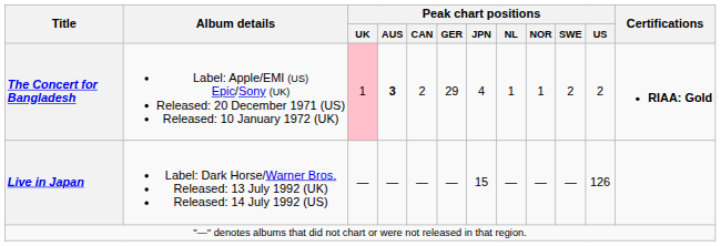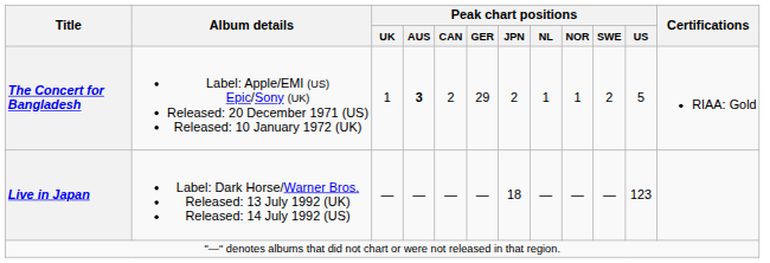 <table class="wikitable plainrowheaders" style="text-align:center;">
 <tr>
 <th scope="col" rowspan="2" style="width:150px;">Title</th>
 <th scope="col" rowspan="2">Album details</th>
 <th scope="col" colspan="9">Peak chart positions</th>
 <th scope="col" rowspan="2">Certifications</th>
 </tr>
 <tr>
 <th scope="col" style="width:2em"><small>UK</small><br></th>
 <th scope="col" style="width:2em"><small>AUS</small><br></th>
 <th scope="col" style="width:2em"><small>CAN</small><br></th>
 <th scope="col" style="width:2em"><small>GER</small><br></th>
 <th scope="col" style="width:2em"><small>JPN</small><br></th>
 <th scope="col" style="width:2em"><small>NL</small><br></th>
 <th scope="col" style="width:2em"><small>NOR</small><br></th>
 <th scope="col" style="width:2em"><small>SWE</small><br></th>
 <th scope="col" style="width:2em"><small>US</small><br></th>
 </tr>
 <tr>
 <th scope=row style="text-align: left"><em><a href='#'>The Concert for Bangladesh</a></em></th>
 <td><br><ul><li>Label: Apple/EMI <small>(US)</small><br><a href='#'>Epic</a>/<a href='#'>Sony</a> <small>(UK)</small></li><li>Released: 20 December 1971 (US)</li><li>Released: 10 January 1972 (UK)</li></ul></td>
-<td style="background: pink;">1</td>
+<td>1</td>
 <td><strong>3</strong></td>
 <td>2</td>
 <td>29</td>
-<td>4</td>
+<td>2</td>
 <td>1</td>
 <td>1</td>
 <td>2</td>
-<td>2</td>
-<td><strong><br><ul><li>RIAA: Gold</li></ul></strong></td>
+<td>5</td>
+<td><br><ul><li>RIAA: Gold</li></ul></td>
 </tr>
 <tr>
 <th scope=row style="text-align: left"><em><a href='#'>Live in Japan</a></em></th>
 <td><br><ul><li>Label: Dark Horse/<a href='#'>Warner Bros.</a></li><li>Released: 13 July 1992 (UK)</li><li>Released: 14 July 1992 (US)</li></ul></td>
 <td>—</td>
 <td>—</td>
 <td>—</td>
 <td>—</td>
-<td>15</td>
+<td>18</td>
 <td>—</td>
 <td>—</td>
 <td>—</td>
-<td>126</td>
+<td>123</td>
 <td></td>
 </tr>
 <tr>
 <td colspan="20" style="text-align:center;font-size:85%">"—" denotes albums that did not chart or were not released in that region.</td>
 </tr>
 </table>
